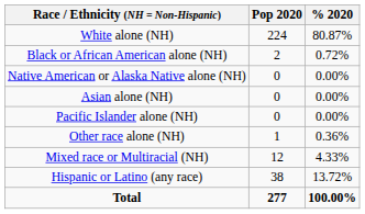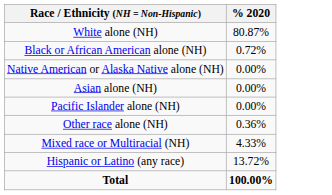 <table class="wikitable" style="text-align:center;">
 <tr>
 <th>Race / Ethnicity <small>(<em>NH = Non-Hispanic</em>)</small></th>
-<th>Pop 2020</th>
 <th>% 2020</th>
 </tr>
 <tr>
 <td><a href='#'>White</a> alone (NH)</td>
-<td>224</td>
 <td>80.87%</td>
 </tr>
 <tr>
 <td><a href='#'>Black or African American</a> alone (NH)</td>
-<td>2</td>
 <td>0.72%</td>
 </tr>
 <tr>
 <td><a href='#'>Native American</a> or <a href='#'>Alaska Native</a> alone (NH)</td>
-<td>0</td>
 <td>0.00%</td>
 </tr>
 <tr>
 <td><a href='#'>Asian</a> alone (NH)</td>
-<td>0</td>
 <td>0.00%</td>
 </tr>
 <tr>
 <td><a href='#'>Pacific Islander</a> alone (NH)</td>
-<td>0</td>
 <td>0.00%</td>
 </tr>
 <tr>
 <td><a href='#'>Other race</a> alone (NH)</td>
-<td>1</td>
 <td>0.36%</td>
 </tr>
 <tr>
 <td><a href='#'>Mixed race or Multiracial</a> (NH)</td>
-<td>12</td>
 <td>4.33%</td>
 </tr>
 <tr>
 <td><a href='#'>Hispanic or Latino</a> (any race)</td>
-<td>38</td>
 <td>13.72%</td>
 </tr>
 <tr>
 <td><strong>Total</strong></td>
-<td><strong>277</strong></td>
 <td><strong>100.00%</strong></td>
 </tr>
 </table>
